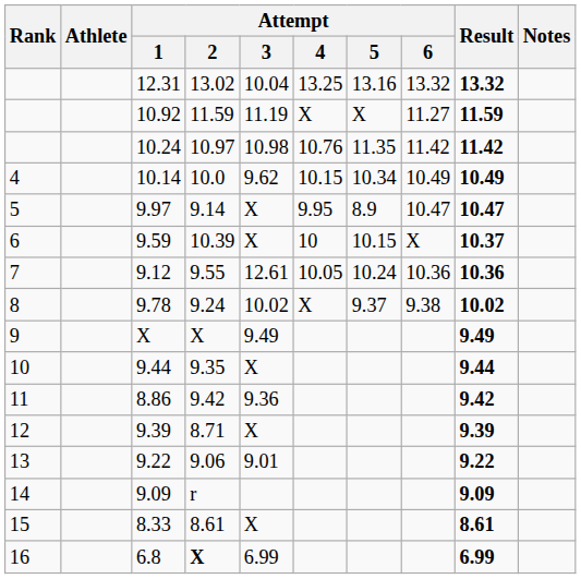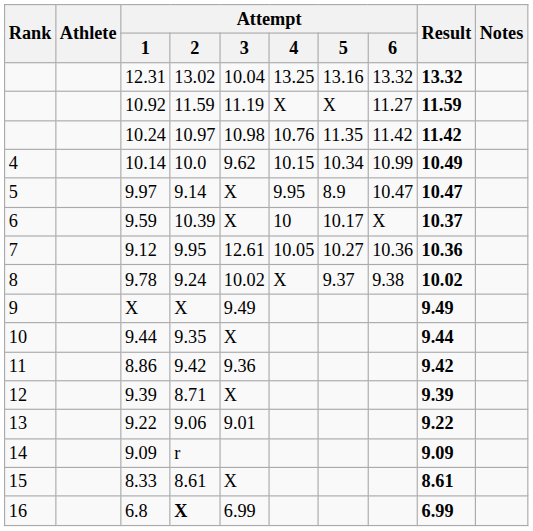 <table class='wikitable'>
 <tr>
 <th rowspan=2>Rank</th>
 <th rowspan=2>Athlete</th>
 <th colspan=6>Attempt</th>
 <th rowspan=2>Result</th>
 <th rowspan=2>Notes</th>
 </tr>
 <tr>
 <th>1</th>
 <th>2</th>
 <th>3</th>
 <th>4</th>
 <th>5</th>
 <th>6</th>
 </tr>
 <tr>
 <td></td>
 <td align=left></td>
 <td>12.31</td>
 <td>13.02</td>
 <td>10.04</td>
 <td>13.25</td>
 <td>13.16</td>
 <td>13.32</td>
 <td><strong>13.32</strong></td>
 <td></td>
 </tr>
 <tr>
 <td></td>
 <td align=left></td>
 <td>10.92</td>
 <td>11.59</td>
 <td>11.19</td>
 <td>X</td>
 <td>X</td>
 <td>11.27</td>
 <td><strong>11.59</strong></td>
 <td></td>
 </tr>
 <tr>
 <td></td>
 <td align=left></td>
 <td>10.24</td>
 <td>10.97</td>
 <td>10.98</td>
 <td>10.76</td>
 <td>11.35</td>
 <td>11.42</td>
 <td><strong> 11.42 </strong></td>
 <td></td>
 </tr>
 <tr>
 <td>4</td>
 <td align=left></td>
 <td>10.14</td>
 <td>10.0</td>
 <td>9.62</td>
 <td>10.15</td>
 <td>10.34</td>
-<td>10.49</td>
+<td>10.99</td>
 <td><strong> 10.49 </strong></td>
 <td></td>
 </tr>
 <tr>
 <td>5</td>
 <td align=left></td>
 <td>9.97</td>
 <td>9.14</td>
 <td>X</td>
 <td>9.95</td>
 <td>8.9</td>
 <td>10.47</td>
 <td><strong> 10.47 </strong></td>
 <td></td>
 </tr>
 <tr>
 <td>6</td>
 <td align=left></td>
 <td>9.59</td>
 <td>10.39</td>
 <td>X</td>
 <td>10</td>
-<td>10.15</td>
+<td>10.17</td>
 <td>X</td>
 <td><strong> 10.37 </strong></td>
 <td></td>
 </tr>
 <tr>
 <td>7</td>
 <td align=left></td>
 <td>9.12</td>
-<td>9.55</td>
+<td>9.95</td>
 <td>12.61</td>
 <td>10.05</td>
-<td>10.24</td>
+<td>10.27</td>
 <td>10.36</td>
 <td><strong> 10.36 </strong></td>
 <td></td>
 </tr>
 <tr>
 <td>8</td>
 <td align=left></td>
 <td>9.78</td>
 <td>9.24</td>
 <td>10.02</td>
 <td>X</td>
 <td>9.37</td>
 <td>9.38</td>
 <td><strong> 10.02 </strong></td>
 <td></td>
 </tr>
 <tr>
 <td>9</td>
 <td align=left></td>
 <td>X</td>
 <td>X</td>
 <td>9.49</td>
 <td></td>
 <td></td>
 <td></td>
 <td><strong> 9.49 </strong></td>
 <td></td>
 </tr>
 <tr>
 <td>10</td>
 <td align=left></td>
 <td>9.44</td>
 <td>9.35</td>
 <td>X</td>
 <td></td>
 <td></td>
 <td></td>
 <td><strong> 9.44 </strong></td>
 <td></td>
 </tr>
 <tr>
 <td>11</td>
 <td align=left></td>
 <td>8.86</td>
 <td>9.42</td>
 <td>9.36</td>
 <td></td>
 <td></td>
 <td></td>
 <td><strong> 9.42 </strong></td>
 <td></td>
 </tr>
 <tr>
 <td>12</td>
 <td align=left></td>
 <td>9.39</td>
 <td>8.71</td>
 <td>X</td>
 <td></td>
 <td></td>
 <td></td>
 <td><strong> 9.39 </strong></td>
 <td></td>
 </tr>
 <tr>
 <td>13</td>
 <td align=left></td>
 <td>9.22</td>
 <td>9.06</td>
 <td>9.01</td>
 <td></td>
 <td></td>
 <td></td>
 <td><strong> 9.22 </strong></td>
 <td></td>
 </tr>
 <tr>
 <td>14</td>
 <td align=left></td>
 <td>9.09</td>
 <td>r</td>
 <td></td>
 <td></td>
 <td></td>
 <td></td>
 <td><strong> 9.09 </strong></td>
 <td></td>
 </tr>
 <tr>
 <td>15</td>
 <td align=left></td>
 <td>8.33</td>
 <td>8.61</td>
 <td>X</td>
 <td></td>
 <td></td>
 <td></td>
 <td><strong> 8.61 </strong></td>
 <td></td>
 </tr>
 <tr>
 <td>16</td>
 <td align=left></td>
 <td>6.8</td>
 <td><strong>X</strong></td>
 <td>6.99</td>
 <td></td>
 <td></td>
 <td></td>
 <td><strong> 6.99 </strong></td>
 <td></td>
 </tr>
 </table>
